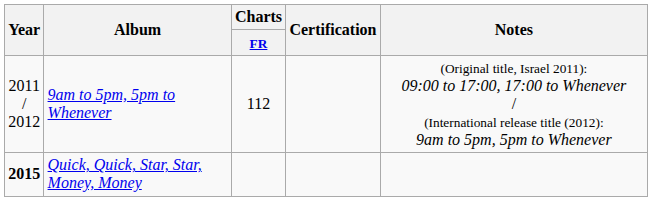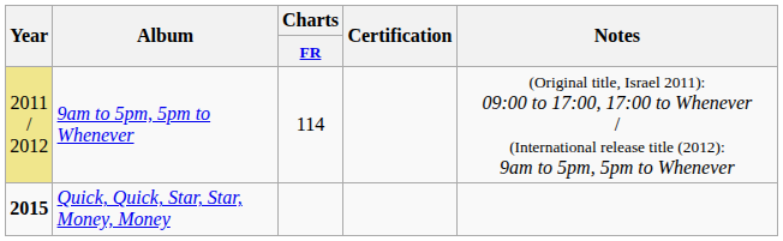 <table class="wikitable">
 <tr>
 <th align="center" rowspan="2" width="10">Year</th>
 <th align="center" rowspan="2" width="180">Album</th>
 <th align="center" colspan="1">Charts</th>
 <th align="center" rowspan="2" width="40">Certification</th>
 <th align="center" rowspan="2" width="260">Notes</th>
 </tr>
 <tr>
 <th width="20"><small><a href='#'>FR</a></small><br></th>
 </tr>
 <tr>
-<td align="center" rowspan="1">2011 /<br>2012</td>
+<td align="center" rowspan="1" style="background: khaki;">2011 /<br>2012</td>
 <td><em><a href='#'>9am to 5pm, 5pm to Whenever</a></em></td>
-<td align="center">112</td>
+<td align="center">114</td>
 <td align="center"></td>
 <td align="center"><small>(Original title, Israel 2011):</small> <br><em>09:00 to 17:00, 17:00 to Whenever</em> <br>/ <br><small>(International release title (2012):</small><br><em>9am to 5pm, 5pm to Whenever</em></td>
 </tr>
 <tr>
 <td align="center" rowspan="1"><strong>2015</strong></td>
 <td><em><a href='#'>Quick, Quick, Star, Star, Money, Money</a></em></td>
 <td align="center"></td>
 <td align="center"></td>
 <td align="center"></td>
 </tr>
 </table>
